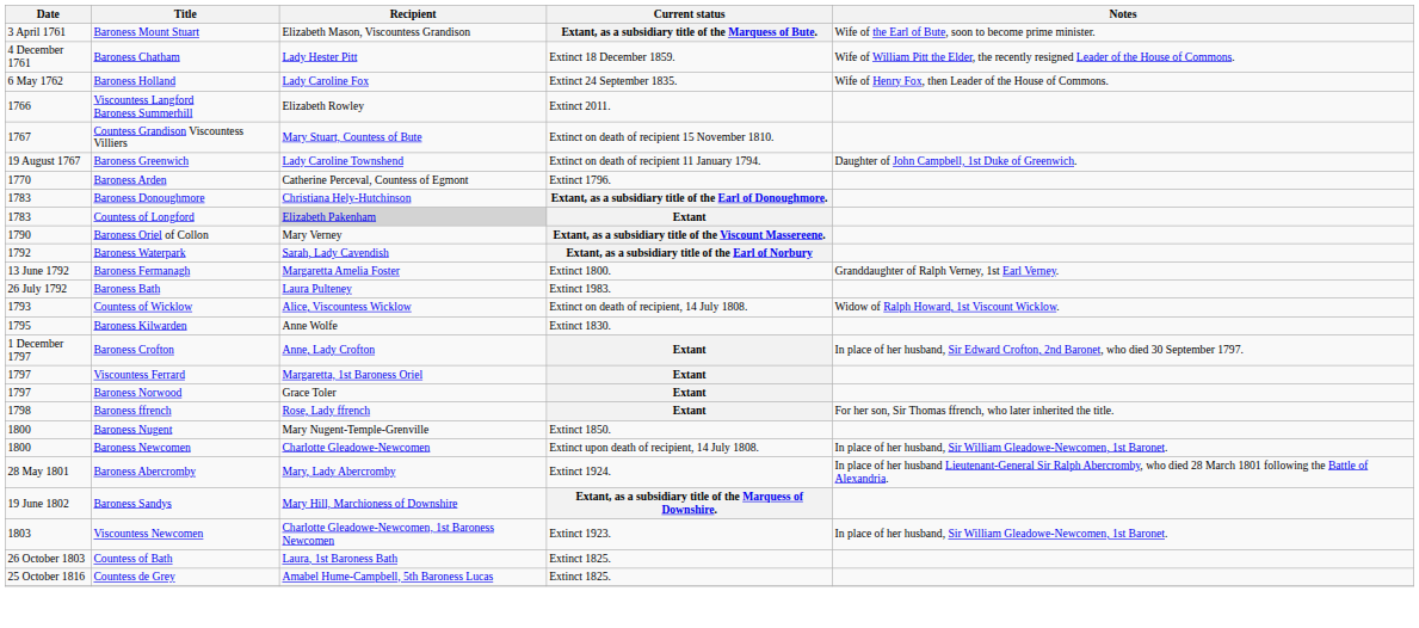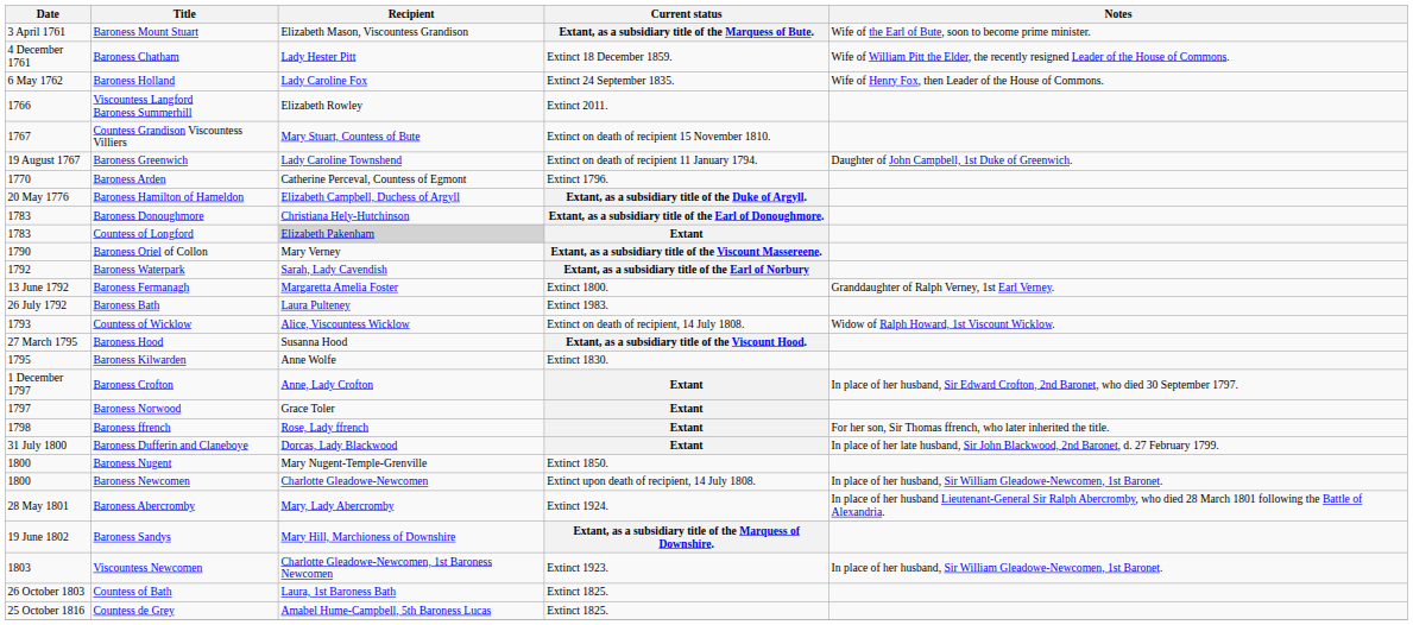 <table class="wikitable">
 <tr>
 <th>Date</th>
 <th>Title</th>
 <th>Recipient</th>
 <th>Current status</th>
 <th>Notes</th>
 </tr>
 <tr>
 <td>3 April 1761</td>
 <td> <a href='#'>Baroness Mount Stuart</a></td>
 <td>Elizabeth Mason, Viscountess Grandison</td>
 <th>Extant, as a subsidiary title of the <a href='#'>Marquess of Bute</a>.</th>
 <td>Wife of <a href='#'>the Earl of Bute</a>, soon to become prime minister.</td>
 </tr>
 <tr>
 <td>4 December 1761</td>
 <td> <a href='#'>Baroness Chatham</a></td>
 <td><a href='#'>Lady Hester Pitt</a></td>
 <td>Extinct 18 December 1859.</td>
 <td>Wife of <a href='#'>William Pitt the Elder</a>, the recently resigned <a href='#'>Leader of the House of Commons</a>.</td>
 </tr>
 <tr>
 <td>6 May 1762</td>
 <td> <a href='#'>Baroness Holland</a></td>
 <td><a href='#'>Lady Caroline Fox</a></td>
 <td>Extinct 24 September 1835.</td>
 <td>Wife of <a href='#'>Henry Fox</a>, then Leader of the House of Commons.</td>
 </tr>
 <tr>
 <td>1766</td>
 <td> <a href='#'>Viscountess Langford</a><br> <a href='#'>Baroness Summerhill</a></td>
 <td>Elizabeth Rowley</td>
 <td>Extinct 2011.</td>
 <td></td>
 </tr>
 <tr>
 <td>1767</td>
 <td> <a href='#'>Countess Grandison</a> Viscountess Villiers</td>
 <td><a href='#'>Mary Stuart, Countess of Bute</a></td>
 <td>Extinct on death of recipient 15 November 1810.</td>
 <td></td>
 </tr>
 <tr>
 <td>19 August 1767</td>
 <td> <a href='#'>Baroness Greenwich</a></td>
 <td><a href='#'>Lady Caroline Townshend</a></td>
 <td>Extinct on  death of recipient 11 January 1794.</td>
 <td>Daughter of <a href='#'>John Campbell, 1st Duke of Greenwich</a>.</td>
 </tr>
 <tr>
 <td>1770</td>
 <td> <a href='#'>Baroness Arden</a></td>
 <td>Catherine Perceval, Countess of Egmont</td>
 <td>Extinct 1796.</td>
 <td></td>
 </tr>
 <tr>
+<td>20 May 1776</td>
+<td> <a href='#'>Baroness Hamilton of Hameldon</a></td>
+<td><a href='#'>Elizabeth Campbell, Duchess of Argyll</a></td>
+<th>Extant, as a subsidiary title of the <a href='#'>Duke of Argyll</a>.</th>
+<td></td>
+</tr>
+<tr>
 <td>1783</td>
 <td> <a href='#'>Baroness Donoughmore</a></td>
 <td><a href='#'>Christiana Hely-Hutchinson</a></td>
 <th>Extant, as a subsidiary title of the <a href='#'>Earl of Donoughmore</a>.</th>
 <td></td>
 </tr>
 <tr>
 <td>1783</td>
 <td> <a href='#'>Countess of Longford</a></td>
 <td style="background: lightgrey;"><a href='#'>Elizabeth Pakenham</a></td>
 <th>Extant</th>
 <td></td>
 </tr>
 <tr>
 <td>1790</td>
 <td> <a href='#'>Baroness Oriel</a> of Collon</td>
 <td>Mary Verney</td>
 <th>Extant, as a subsidiary title of the <a href='#'>Viscount Massereene</a>.</th>
 <td></td>
 </tr>
 <tr>
 <td>1792</td>
 <td> <a href='#'>Baroness Waterpark</a></td>
 <td><a href='#'>Sarah, Lady Cavendish</a></td>
 <th>Extant, as a subsidiary title of the <a href='#'>Earl of Norbury</a></th>
 <td></td>
 </tr>
 <tr>
 <td>13 June 1792</td>
 <td> <a href='#'>Baroness Fermanagh</a></td>
 <td><a href='#'>Margaretta Amelia Foster</a></td>
 <td>Extinct 1800.</td>
 <td>Granddaughter of Ralph Verney, 1st <a href='#'>Earl Verney</a>.</td>
 </tr>
 <tr>
 <td>26 July 1792</td>
 <td> <a href='#'>Baroness Bath</a></td>
 <td><a href='#'>Laura Pulteney</a></td>
 <td>Extinct 1983.</td>
 <td></td>
 </tr>
 <tr>
 <td>1793</td>
 <td> <a href='#'>Countess of Wicklow</a></td>
 <td><a href='#'>Alice, Viscountess Wicklow</a></td>
 <td>Extinct on death of recipient, 14 July 1808.</td>
 <td>Widow of <a href='#'>Ralph Howard, 1st Viscount Wicklow</a>.</td>
 </tr>
 <tr>
+<td>27 March 1795</td>
+<td> <a href='#'>Baroness Hood</a></td>
+<td>Susanna Hood</td>
+<th>Extant, as a subsidiary title of the <a href='#'>Viscount Hood</a>.</th>
+<td></td>
+</tr>
+<tr>
 <td>1795</td>
 <td> <a href='#'>Baroness Kilwarden</a></td>
 <td>Anne Wolfe</td>
 <td>Extinct 1830.</td>
 <td></td>
 </tr>
 <tr>
 <td>1 December 1797</td>
 <td> <a href='#'>Baroness Crofton</a></td>
 <td><a href='#'>Anne, Lady Crofton</a></td>
 <th>Extant</th>
 <td>In place of her husband, <a href='#'>Sir Edward Crofton, 2nd Baronet</a>, who died 30 September 1797.</td>
 </tr>
 <tr>
 <td>1797</td>
-<td> <a href='#'>Viscountess Ferrard</a></td>
-<td><a href='#'>Margaretta, 1st Baroness Oriel</a></td>
-<th>Extant</th>
-<td></td>
-</tr>
-<tr>
-<td>1797</td>
 <td> <a href='#'>Baroness Norwood</a></td>
 <td>Grace Toler</td>
 <th>Extant</th>
 <td></td>
 </tr>
 <tr>
 <td>1798</td>
 <td> <a href='#'>Baroness ffrench</a></td>
 <td><a href='#'>Rose, Lady ffrench</a></td>
 <th>Extant</th>
 <td>For her son, Sir Thomas ffrench, who later inherited the title.</td>
+</tr>
+<tr>
+<td>31 July 1800</td>
+<td> <a href='#'>Baroness Dufferin and Claneboye</a></td>
+<td><a href='#'>Dorcas, Lady Blackwood</a></td>
+<th>Extant</th>
+<td>In place of her late husband, <a href='#'>Sir John Blackwood, 2nd Baronet</a>, d. 27 February 1799.</td>
 </tr>
 <tr>
 <td>1800</td>
 <td> <a href='#'>Baroness Nugent</a></td>
 <td>Mary Nugent-Temple-Grenville</td>
 <td>Extinct 1850.</td>
 <td></td>
 </tr>
 <tr>
 <td>1800</td>
 <td> <a href='#'>Baroness Newcomen</a></td>
 <td><a href='#'>Charlotte Gleadowe-Newcomen</a></td>
 <td>Extinct upon death of recipient, 14 July 1808.</td>
 <td>In place of her husband, <a href='#'>Sir William Gleadowe-Newcomen, 1st Baronet</a>.</td>
 </tr>
 <tr>
 <td>28 May 1801</td>
 <td> <a href='#'>Baroness Abercromby</a></td>
 <td><a href='#'>Mary, Lady Abercromby</a></td>
 <td>Extinct 1924.</td>
 <td>In place of her husband <a href='#'>Lieutenant-General Sir Ralph Abercromby</a>, who died 28 March 1801 following the <a href='#'>Battle of Alexandria</a>.</td>
 </tr>
 <tr>
 <td>19 June 1802</td>
 <td> <a href='#'>Baroness Sandys</a></td>
 <td><a href='#'>Mary Hill, Marchioness of Downshire</a></td>
 <th>Extant, as a subsidiary title of the <a href='#'>Marquess of Downshire</a>.</th>
 <td></td>
 </tr>
 <tr>
 <td>1803</td>
 <td> <a href='#'>Viscountess Newcomen</a></td>
 <td><a href='#'>Charlotte Gleadowe-Newcomen, 1st Baroness Newcomen</a></td>
 <td>Extinct 1923.</td>
 <td>In place of her husband, <a href='#'>Sir William Gleadowe-Newcomen, 1st Baronet</a>.</td>
 </tr>
 <tr>
 <td>26 October 1803</td>
 <td> <a href='#'>Countess of Bath</a></td>
 <td><a href='#'>Laura, 1st Baroness Bath</a></td>
 <td>Extinct 1825.</td>
 <td></td>
 </tr>
 <tr>
 <td>25 October 1816</td>
 <td> <a href='#'>Countess de Grey</a></td>
 <td><a href='#'>Amabel Hume-Campbell, 5th Baroness Lucas</a></td>
 <td>Extinct 1825.</td>
 <td></td>
 </tr>
 <tr>
 </tr>
 </table>
